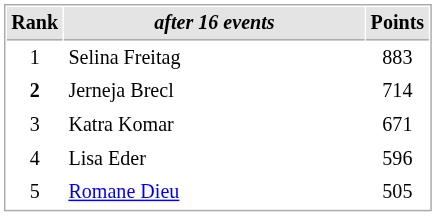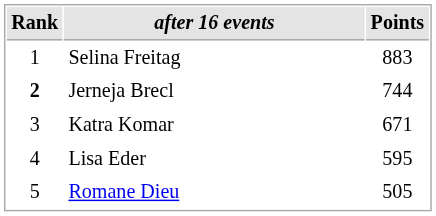 <table cellspacing="1" cellpadding="3" style="border:1px solid #aaa; font-size:86%;">
 <tr style="background:#e4e4e4;">
 <th style="border-bottom:1px solid #AAAAAA" width=10>Rank</th>
 <th style="border-bottom:1px solid #AAAAAA" width=200><em>after 16 events</em></th>
 <th style="border-bottom:1px solid #AAAAAA" width=20>Points</th>
 </tr>
 <tr>
 <td align=center>1</td>
 <td> Selina Freitag</td>
 <td align=center>883</td>
 </tr>
 <tr>
 <td align=center><strong>2</strong></td>
 <td> Jerneja Brecl</td>
-<td align=center>714</td>
+<td align=center>744</td>
 </tr>
 <tr>
 <td align=center>3</td>
 <td> Katra Komar</td>
 <td align=center>671</td>
 </tr>
 <tr>
 <td align=center>4</td>
 <td> Lisa Eder</td>
-<td align=center>596</td>
+<td align=center>595</td>
 </tr>
 <tr>
 <td align=center>5</td>
 <td> <a href='#'>Romane Dieu</a></td>
 <td align=center>505</td>
 </tr>
 </table>
